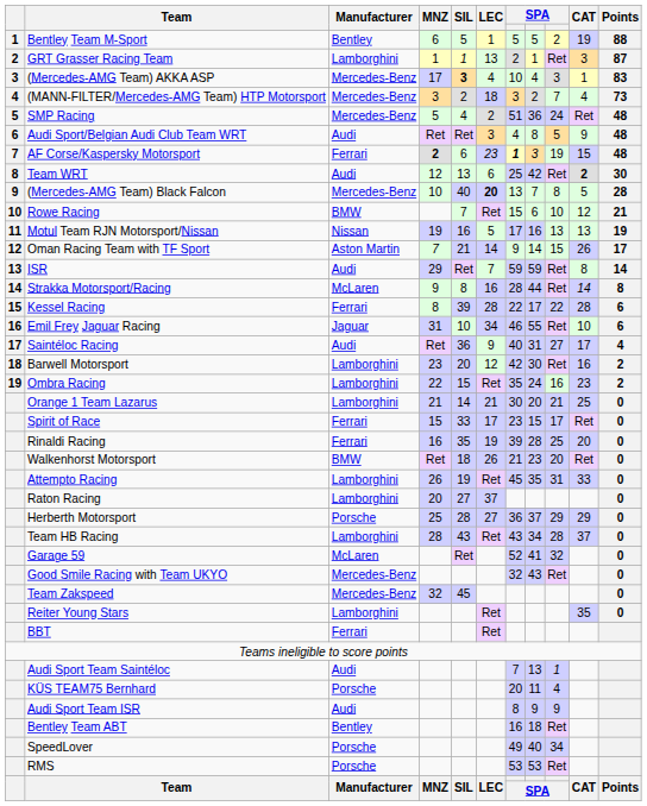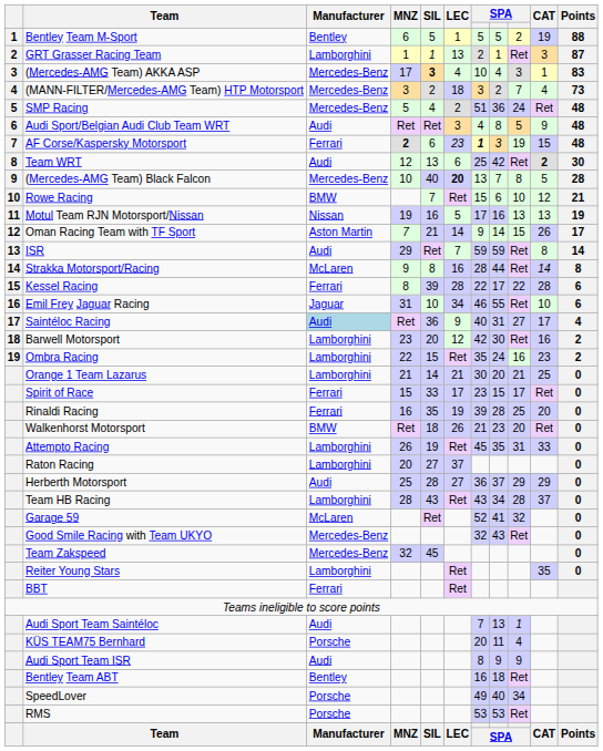 <table class="wikitable" style="font-size: 85%; text-align:center;">
 <tr>
 <th rowspan=2></th>
 <th rowspan=2>Team</th>
 <th rowspan=2>Manufacturer</th>
 <th rowspan=2>MNZ<br></th>
 <th rowspan=2>SIL<br></th>
 <th rowspan=2>LEC<br></th>
 <th colspan=3><a href='#'>SPA</a><br></th>
 <th rowspan=2>CAT<br></th>
 <th rowspan=2>Points</th>
 </tr>
 <tr>
 <th></th>
 <th></th>
 <th></th>
 </tr>
 <tr>
 <th>1</th>
 <td align=left> <a href='#'>Bentley</a> <a href='#'>Team M-Sport</a></td>
 <td align=left><a href='#'>Bentley</a></td>
 <td style="background:#DFFFDF;">6</td>
 <td style="background:#DFFFDF;">5</td>
 <td style="background:#FFFFBF;">1</td>
 <td style="background:#DFFFDF;">5</td>
 <td style="background:#DFFFDF;">5</td>
 <td style="background:#FFFFBF;">2</td>
 <td style="background:#CFCFFF;">19</td>
 <th>88</th>
 </tr>
 <tr>
 <th>2</th>
 <td align=left> <a href='#'>GRT Grasser Racing Team</a></td>
 <td align=left><a href='#'>Lamborghini</a></td>
 <td style="background:#FFFFBF;">1</td>
 <td style="background:#FFFFBF;"><em>1</em></td>
 <td style="background:#DFFFDF;">13</td>
 <td style="background:#DFDFDF;">2</td>
 <td style="background:#FFFFBF;">1</td>
 <td style="background:#EFCFFF;">Ret</td>
 <td style="background:#FFDF9F;">3</td>
 <th>87</th>
 </tr>
 <tr>
 <th>3</th>
 <td align=left> (<a href='#'>Mercedes-AMG</a> Team) AKKA ASP</td>
 <td align=left><a href='#'>Mercedes-Benz</a></td>
 <td style="background:#CFCFFF;">17</td>
 <td style="background:#FFDF9F;"><strong>3</strong></td>
 <td style="background:#DFFFDF;">4</td>
 <td style="background:#DFFFDF;">10</td>
 <td style="background:#DFFFDF;">4</td>
 <td style="background:#DFDFDF;">3</td>
 <td style="background:#FFFFBF;">1</td>
 <th>83</th>
 </tr>
 <tr>
 <th>4</th>
 <td align=left> (MANN-FILTER/<a href='#'>Mercedes-AMG</a> Team) <a href='#'>HTP Motorsport</a></td>
 <td align=left><a href='#'>Mercedes-Benz</a></td>
 <td style="background:#FFDF9F;">3</td>
 <td style="background:#DFDFDF;">2</td>
 <td style="background:#CFCFFF;">18</td>
 <td style="background:#FFDF9F;">3</td>
 <td style="background:#DFDFDF;">2</td>
 <td style="background:#DFFFDF;">7</td>
 <td style="background:#DFFFDF;">4</td>
 <th>73</th>
 </tr>
 <tr>
 <th>5</th>
 <td align=left> <a href='#'>SMP Racing</a></td>
 <td align=left><a href='#'>Mercedes-Benz</a></td>
 <td style="background:#DFFFDF;">5</td>
 <td style="background:#DFFFDF;">4</td>
 <td style="background:#DFDFDF;">2</td>
 <td style="background:#CFCFFF;">51</td>
 <td style="background:#CFCFFF;">36</td>
 <td style="background:#CFCFFF;">24</td>
 <td style="background:#EFCFFF;">Ret</td>
 <th>48</th>
 </tr>
 <tr>
 <th>6</th>
 <td align=left> <a href='#'>Audi Sport/Belgian Audi Club Team WRT</a></td>
 <td align=left><a href='#'>Audi</a></td>
 <td style="background:#EFCFFF;">Ret</td>
 <td style="background:#EFCFFF;">Ret</td>
 <td style="background:#FFDF9F;">3</td>
 <td style="background:#DFFFDF;">4</td>
 <td style="background:#DFFFDF;">8</td>
 <td style="background:#FFDF9F;">5</td>
 <td style="background:#DFFFDF;">9</td>
 <th>48</th>
 </tr>
 <tr>
 <th>7</th>
 <td align=left> <a href='#'>AF Corse/Kaspersky Motorsport</a></td>
 <td align=left><a href='#'>Ferrari</a></td>
 <td style="background:#DFDFDF;"><strong>2</strong></td>
 <td style="background:#DFFFDF;">6</td>
 <td style="background:#CFCFFF;"><em>23</em></td>
 <td style="background:#FFFFBF;"><strong><em>1</em></strong></td>
 <td style="background:#FFDF9F;"><em>3</em></td>
 <td style="background:#DFFFDF;">19</td>
 <td style="background:#CFCFFF;">15</td>
 <th>48</th>
 </tr>
 <tr>
 <th>8</th>
 <td align=left> <a href='#'>Team WRT</a></td>
 <td align=left><a href='#'>Audi</a></td>
 <td style="background:#DFFFDF;">12</td>
 <td style="background:#DFFFDF;">13</td>
 <td style="background:#DFFFDF;">6</td>
 <td style="background:#CFCFFF;">25</td>
 <td style="background:#CFCFFF;">42</td>
 <td style="background:#EFCFFF;">Ret</td>
 <td style="background:#DFDFDF;"><strong>2</strong></td>
 <th>30</th>
 </tr>
 <tr>
 <th>9</th>
 <td align=left> (<a href='#'>Mercedes-AMG</a> Team) Black Falcon</td>
 <td align=left><a href='#'>Mercedes-Benz</a></td>
 <td style="background:#DFFFDF;">10</td>
 <td style="background:#CFCFFF;">40</td>
 <td style="background:#CFCFFF;"><strong>20</strong></td>
 <td style="background:#DFFFDF;">13</td>
 <td style="background:#DFFFDF;">7</td>
 <td style="background:#DFFFDF;">8</td>
 <td style="background:#DFFFDF;">5</td>
 <th>28</th>
 </tr>
 <tr>
 <th>10</th>
 <td align=left> <a href='#'>Rowe Racing</a></td>
 <td align=left><a href='#'>BMW</a></td>
 <td></td>
 <td style="background:#DFFFDF;">7</td>
 <td style="background:#EFCFFF;">Ret</td>
 <td style="background:#DFFFDF;">15</td>
 <td style="background:#DFFFDF;">6</td>
 <td style="background:#DFFFDF;">10</td>
 <td style="background:#DFFFDF;">12</td>
 <th>21</th>
 </tr>
 <tr>
 <th>11</th>
 <td align=left> <a href='#'>Motul</a> Team RJN Motorsport/<a href='#'>Nissan</a></td>
 <td align=left><a href='#'>Nissan</a></td>
 <td style="background:#CFCFFF;">19</td>
 <td style="background:#CFCFFF;">16</td>
 <td style="background:#DFFFDF;">5</td>
 <td style="background:#CFCFFF;">17</td>
 <td style="background:#CFCFFF;">16</td>
 <td style="background:#DFFFDF;">13</td>
 <td style="background:#DFFFDF;">13</td>
 <th>19</th>
 </tr>
 <tr>
 <th>12</th>
 <td align=left> Oman Racing Team with <a href='#'>TF Sport</a></td>
 <td align=left><a href='#'>Aston Martin</a></td>
 <td style="background:#DFFFDF;"><em>7</em></td>
 <td style="background:#CFCFFF;">21</td>
 <td style="background:#CFCFFF;">14</td>
 <td style="background:#DFFFDF;">9</td>
 <td style="background:#DFFFDF;">14</td>
 <td style="background:#DFFFDF;">15</td>
 <td style="background:#CFCFFF;">26</td>
 <th>17</th>
 </tr>
 <tr>
 <th>13</th>
 <td align=left> <a href='#'>ISR</a></td>
 <td align=left><a href='#'>Audi</a></td>
 <td style="background:#CFCFFF;">29</td>
 <td style="background:#EFCFFF;">Ret</td>
 <td style="background:#DFFFDF;">7</td>
 <td style="background:#CFCFFF;">59</td>
 <td style="background:#CFCFFF;">59</td>
 <td style="background:#EFCFFF;">Ret</td>
 <td style="background:#DFFFDF;">8</td>
 <th>14</th>
 </tr>
 <tr>
 <th>14</th>
 <td align=left> <a href='#'>Strakka Motorsport/Racing</a></td>
 <td align=left><a href='#'>McLaren</a></td>
 <td style="background:#DFFFDF;">9</td>
 <td style="background:#DFFFDF;">8</td>
 <td style="background:#CFCFFF;">16</td>
 <td style="background:#CFCFFF;">28</td>
 <td style="background:#CFCFFF;">44</td>
 <td style="background:#EFCFFF;">Ret</td>
 <td style="background:#CFCFFF;"><em>14</em></td>
 <th>8</th>
 </tr>
 <tr>
 <th>15</th>
 <td align=left> <a href='#'>Kessel Racing</a></td>
 <td align=left><a href='#'>Ferrari</a></td>
 <td style="background:#DFFFDF;">8</td>
 <td style="background:#CFCFFF;">39</td>
 <td style="background:#CFCFFF;">28</td>
 <td style="background:#CFCFFF;">22</td>
 <td style="background:#CFCFFF;">17</td>
 <td style="background:#CFCFFF;">22</td>
 <td style="background:#CFCFFF;">28</td>
 <th>6</th>
 </tr>
 <tr>
 <th>16</th>
 <td align=left> <a href='#'>Emil Frey</a> <a href='#'>Jaguar</a> Racing</td>
 <td align=left><a href='#'>Jaguar</a></td>
 <td style="background:#CFCFFF;">31</td>
 <td style="background:#DFFFDF;">10</td>
 <td style="background:#CFCFFF;">34</td>
 <td style="background:#CFCFFF;">46</td>
 <td style="background:#CFCFFF;">55</td>
 <td style="background:#EFCFFF;">Ret</td>
 <td style="background:#DFFFDF;">10</td>
 <th>6</th>
 </tr>
 <tr>
 <th>17</th>
 <td align=left> <a href='#'>Saintéloc Racing</a></td>
-<td align=left><a href='#'>Audi</a></td>
+<td align=left style="background: lightblue;"><a href='#'>Audi</a></td>
 <td style="background:#EFCFFF;">Ret</td>
 <td style="background:#CFCFFF;">36</td>
 <td style="background:#DFFFDF;">9</td>
 <td style="background:#CFCFFF;">40</td>
 <td style="background:#CFCFFF;">31</td>
 <td style="background:#CFCFFF;">27</td>
 <td style="background:#CFCFFF;">17</td>
 <th>4</th>
 </tr>
 <tr>
 <th>18</th>
 <td align=left> Barwell Motorsport</td>
 <td align=left><a href='#'>Lamborghini</a></td>
 <td style="background:#CFCFFF;">23</td>
 <td style="background:#CFCFFF;">20</td>
 <td style="background:#DFFFDF;">12</td>
 <td style="background:#CFCFFF;">42</td>
 <td style="background:#CFCFFF;">30</td>
 <td style="background:#EFCFFF;">Ret</td>
 <td style="background:#CFCFFF;">16</td>
 <th>2</th>
 </tr>
 <tr>
 <th>19</th>
 <td align=left> <a href='#'>Ombra Racing</a></td>
 <td align=left><a href='#'>Lamborghini</a></td>
 <td style="background:#CFCFFF;">22</td>
 <td style="background:#CFCFFF;">15</td>
 <td style="background:#EFCFFF;">Ret</td>
 <td style="background:#CFCFFF;">35</td>
 <td style="background:#CFCFFF;">24</td>
 <td style="background:#DFFFDF;">16</td>
 <td style="background:#CFCFFF;">23</td>
 <th>2</th>
 </tr>
 <tr>
 <th></th>
 <td align=left> <a href='#'>Orange 1 Team Lazarus</a></td>
 <td align=left><a href='#'>Lamborghini</a></td>
 <td style="background:#CFCFFF;">21</td>
 <td style="background:#CFCFFF;">14</td>
 <td style="background:#CFCFFF;">21</td>
 <td style="background:#CFCFFF;">30</td>
 <td style="background:#CFCFFF;">20</td>
 <td style="background:#CFCFFF;">21</td>
 <td style="background:#CFCFFF;">25</td>
 <th>0</th>
 </tr>
 <tr>
 <th></th>
 <td align=left> <a href='#'>Spirit of Race</a></td>
 <td align=left><a href='#'>Ferrari</a></td>
 <td style="background:#CFCFFF;">15</td>
 <td style="background:#CFCFFF;">33</td>
 <td style="background:#CFCFFF;">17</td>
 <td style="background:#CFCFFF;">23</td>
 <td style="background:#CFCFFF;">15</td>
 <td style="background:#CFCFFF;">17</td>
 <td style="background:#EFCFFF;">Ret</td>
 <th>0</th>
 </tr>
 <tr>
 <th></th>
 <td align=left> Rinaldi Racing</td>
 <td align=left><a href='#'>Ferrari</a></td>
 <td style="background:#CFCFFF;">16</td>
 <td style="background:#CFCFFF;">35</td>
 <td style="background:#CFCFFF;">19</td>
 <td style="background:#CFCFFF;">39</td>
 <td style="background:#CFCFFF;">28</td>
 <td style="background:#CFCFFF;">25</td>
 <td style="background:#CFCFFF;">20</td>
 <th>0</th>
 </tr>
 <tr>
 <th></th>
 <td align=left> Walkenhorst Motorsport</td>
 <td align=left><a href='#'>BMW</a></td>
 <td style="background:#EFCFFF;">Ret</td>
 <td style="background:#CFCFFF;">18</td>
 <td style="background:#CFCFFF;">26</td>
 <td style="background:#CFCFFF;">21</td>
 <td style="background:#CFCFFF;">23</td>
 <td style="background:#CFCFFF;">20</td>
 <td style="background:#EFCFFF;">Ret</td>
 <th>0</th>
 </tr>
 <tr>
 <th></th>
 <td align=left> <a href='#'>Attempto Racing</a></td>
 <td align=left><a href='#'>Lamborghini</a></td>
 <td style="background:#CFCFFF;">26</td>
 <td style="background:#CFCFFF;">19</td>
 <td style="background:#EFCFFF;">Ret</td>
 <td style="background:#CFCFFF;">45</td>
 <td style="background:#CFCFFF;">35</td>
 <td style="background:#CFCFFF;">31</td>
 <td style="background:#CFCFFF;">33</td>
 <th>0</th>
 </tr>
 <tr>
 <th></th>
 <td align=left> Raton Racing</td>
 <td align=left><a href='#'>Lamborghini</a></td>
 <td style="background:#CFCFFF;">20</td>
 <td style="background:#CFCFFF;">27</td>
 <td style="background:#CFCFFF;">37</td>
 <td></td>
 <td></td>
 <td></td>
 <td></td>
 <th>0</th>
 </tr>
 <tr>
 <th></th>
 <td align=left> Herberth Motorsport</td>
-<td align=left><a href='#'>Porsche</a></td>
+<td align=left><a href='#'>Audi</a></td>
 <td style="background:#CFCFFF;">25</td>
 <td style="background:#CFCFFF;">28</td>
 <td style="background:#CFCFFF;">27</td>
 <td style="background:#CFCFFF;">36</td>
 <td style="background:#CFCFFF;">37</td>
 <td style="background:#CFCFFF;">29</td>
 <td style="background:#CFCFFF;">29</td>
 <th>0</th>
 </tr>
 <tr>
 <th></th>
 <td align=left> Team HB Racing</td>
 <td align=left><a href='#'>Lamborghini</a></td>
 <td style="background:#CFCFFF;">28</td>
 <td style="background:#CFCFFF;">43</td>
 <td style="background:#EFCFFF;">Ret</td>
 <td style="background:#CFCFFF;">43</td>
 <td style="background:#CFCFFF;">34</td>
 <td style="background:#CFCFFF;">28</td>
 <td style="background:#CFCFFF;">37</td>
 <th>0</th>
 </tr>
 <tr>
 <th></th>
 <td align=left> <a href='#'>Garage 59</a></td>
 <td align=left><a href='#'>McLaren</a></td>
 <td></td>
 <td style="background:#EFCFFF;">Ret</td>
 <td></td>
 <td style="background:#CFCFFF;">52</td>
 <td style="background:#CFCFFF;">41</td>
 <td style="background:#CFCFFF;">32</td>
 <td></td>
 <th>0</th>
 </tr>
 <tr>
 <th></th>
 <td align=left> <a href='#'>Good Smile Racing</a> with <a href='#'>Team UKYO</a></td>
 <td align=left><a href='#'>Mercedes-Benz</a></td>
 <td></td>
 <td></td>
 <td></td>
 <td style="background:#CFCFFF;">32</td>
 <td style="background:#CFCFFF;">43</td>
 <td style="background:#EFCFFF;">Ret</td>
 <td></td>
 <th>0</th>
 </tr>
 <tr>
 <th></th>
 <td align=left> <a href='#'>Team Zakspeed</a></td>
 <td align=left><a href='#'>Mercedes-Benz</a></td>
 <td style="background:#CFCFFF;">32</td>
 <td style="background:#CFCFFF;">45</td>
 <td></td>
 <td></td>
 <td></td>
 <td></td>
 <td></td>
 <th>0</th>
 </tr>
 <tr>
 <th></th>
 <td align=left> <a href='#'>Reiter Young Stars</a></td>
 <td align=left><a href='#'>Lamborghini</a></td>
 <td></td>
 <td></td>
 <td style="background:#EFCFFF;">Ret</td>
 <td></td>
 <td></td>
 <td></td>
 <td style="background:#CFCFFF;">35</td>
 <th>0</th>
 </tr>
 <tr>
 <th></th>
 <td align=left> <a href='#'>BBT</a></td>
 <td align=left><a href='#'>Ferrari</a></td>
 <td></td>
 <td></td>
 <td style="background:#EFCFFF;">Ret</td>
 <td></td>
 <td></td>
 <td></td>
 <td></td>
 <th></th>
 </tr>
 <tr>
 <td colspan=11><em>Teams ineligible to score points</em></td>
 </tr>
 <tr>
 <th></th>
 <td align=left> <a href='#'>Audi Sport Team Saintéloc</a></td>
 <td align=left><a href='#'>Audi</a></td>
 <td></td>
 <td></td>
 <td></td>
 <td style="background:#CFCFFF;">7</td>
 <td style="background:#CFCFFF;">13</td>
 <td style="background:#CFCFFF;"><em>1</em></td>
 <td></td>
 <th></th>
 </tr>
 <tr>
 <th></th>
 <td align=left> <a href='#'>KÜS TEAM75 Bernhard</a></td>
 <td align=left><a href='#'>Porsche</a></td>
 <td></td>
 <td></td>
 <td></td>
 <td style="background:#CFCFFF;">20</td>
 <td style="background:#CFCFFF;">11</td>
 <td style="background:#CFCFFF;">4</td>
 <td></td>
 <th></th>
 </tr>
 <tr>
 <th></th>
 <td align=left> <a href='#'>Audi Sport Team ISR</a></td>
 <td align=left><a href='#'>Audi</a></td>
 <td></td>
 <td></td>
 <td></td>
 <td style="background:#CFCFFF;">8</td>
 <td style="background:#CFCFFF;">9</td>
 <td style="background:#CFCFFF;">9</td>
 <td></td>
 <th></th>
 </tr>
 <tr>
 <th></th>
 <td align=left> <a href='#'>Bentley</a> <a href='#'>Team ABT</a></td>
 <td align=left><a href='#'>Bentley</a></td>
 <td></td>
 <td></td>
 <td></td>
 <td style="background:#CFCFFF;">16</td>
 <td style="background:#CFCFFF;">18</td>
 <td style="background:#EFCFFF;">Ret</td>
 <td></td>
 <th></th>
 </tr>
 <tr>
 <th></th>
 <td align=left> SpeedLover</td>
 <td align=left><a href='#'>Porsche</a></td>
 <td></td>
 <td></td>
 <td></td>
 <td style="background:#CFCFFF;">49</td>
 <td style="background:#CFCFFF;">40</td>
 <td style="background:#CFCFFF;">34</td>
 <td></td>
 <th></th>
 </tr>
 <tr>
 <th></th>
 <td align=left> RMS</td>
 <td align=left><a href='#'>Porsche</a></td>
 <td></td>
 <td></td>
 <td></td>
 <td style="background:#CFCFFF;">53</td>
 <td style="background:#CFCFFF;">53</td>
 <td style="background:#EFCFFF;">Ret</td>
 <td></td>
 <th></th>
 </tr>
 <tr valign="top">
 <th valign=middle rowspan=2></th>
 <th valign=middle rowspan=2>Team</th>
 <th valign=middle rowspan=2>Manufacturer</th>
 <th valign=middle rowspan=2>MNZ<br></th>
 <th valign=middle rowspan=2>SIL<br></th>
 <th valign=middle rowspan=2>LEC<br></th>
 <th></th>
 <th></th>
 <th></th>
 <th valign=middle rowspan=2>CAT<br></th>
 <th valign=middle rowspan=2>Points</th>
 </tr>
 <tr>
 <th colspan=3><a href='#'>SPA</a><br></th>
 </tr>
 </table>
